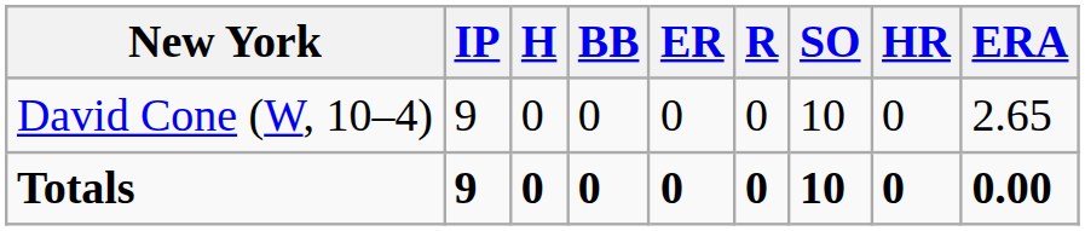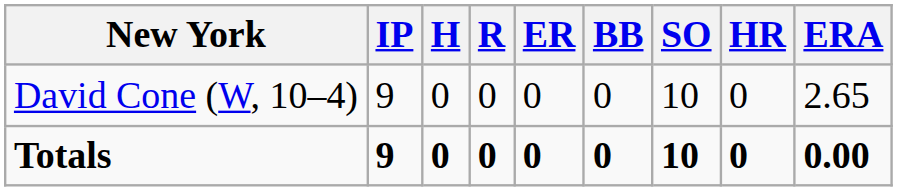 <table class="wikitable sortable">
 <tr>
 <th>New York</th>
 <th><a href='#'>IP</a></th>
 <th><a href='#'>H</a></th>
+<th><a href='#'>R</a></th>
+<th><a href='#'>ER</a></th>
 <th><a href='#'>BB</a></th>
-<th><a href='#'>ER</a></th>
-<th><a href='#'>R</a></th>
 <th><a href='#'>SO</a></th>
 <th><a href='#'>HR</a></th>
 <th><a href='#'>ERA</a></th>
 </tr>
 <tr>
 <td><a href='#'>David Cone</a> (<a href='#'>W</a>, 10–4)</td>
 <td>9</td>
 <td>0</td>
 <td>0</td>
 <td>0</td>
 <td>0</td>
 <td>10</td>
 <td>0</td>
 <td>2.65</td>
 </tr>
 <tr>
 <td><strong>Totals</strong></td>
 <td><strong>9</strong></td>
 <td><strong>0</strong></td>
 <td><strong>0</strong></td>
 <td><strong>0</strong></td>
 <td><strong>0</strong></td>
 <td><strong>10</strong></td>
 <td><strong>0</strong></td>
 <td><strong>0.00</strong></td>
 </tr>
 </table>
